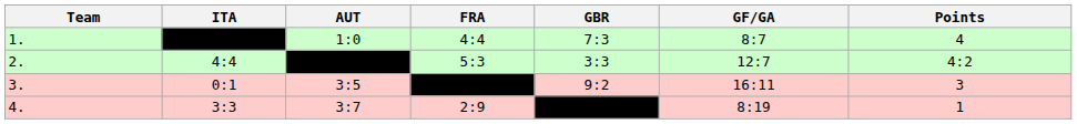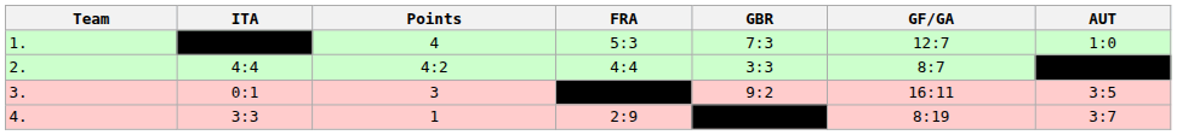 <table class="wikitable" bgcolor="#EFEFFF" width="50%">
 <tr bgcolor="#BCD2EE">
 <th>Team</th>
 <th>ITA</th>
-<th>AUT</th>
+<th>Points</th>
 <th>FRA</th>
 <th>GBR</th>
 <th>GF/GA</th>
-<th>Points</th>
+<th>AUT</th>
 </tr>
 <tr bgcolor="#ccffcc" align="center">
 <td align="left">1. </td>
 <td style="background:#000000;"></td>
+<td>4</td>
+<td>5:3</td>
+<td>7:3</td>
+<td>12:7</td>
 <td>1:0</td>
-<td>4:4</td>
-<td>7:3</td>
-<td>8:7</td>
-<td>4</td>
 </tr>
 <tr bgcolor="#ccffcc" align="center">
 <td align="left">2. </td>
 <td>4:4</td>
+<td>4:2</td>
+<td>4:4</td>
+<td>3:3</td>
+<td>8:7</td>
 <td style="background:#000000;"></td>
-<td>5:3</td>
-<td>3:3</td>
-<td>12:7</td>
-<td>4:2</td>
 </tr>
 <tr bgcolor="#ffcccc" align="center">
 <td align="left">3. </td>
 <td>0:1</td>
-<td>3:5</td>
+<td>3</td>
 <td style="background:#000000;"></td>
 <td>9:2</td>
 <td>16:11</td>
-<td>3</td>
+<td>3:5</td>
 </tr>
 <tr bgcolor="#ffcccc" align="center">
 <td align="left">4. </td>
 <td>3:3</td>
-<td>3:7</td>
+<td>1</td>
 <td>2:9</td>
 <td style="background:#000000;"></td>
 <td>8:19</td>
-<td>1</td>
+<td>3:7</td>
 </tr>
 </table>
